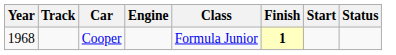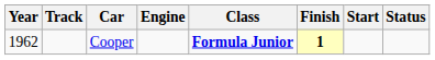 <table class="wikitable" style="text-align:center; font-size:90%">
 <tr>
 <th>Year</th>
 <th>Track</th>
 <th>Car</th>
 <th>Engine</th>
 <th>Class</th>
 <th>Finish</th>
 <th>Start</th>
 <th>Status</th>
 </tr>
 <tr>
-<td>1968</td>
+<td>1962</td>
 <td></td>
 <td><a href='#'>Cooper</a></td>
 <td></td>
-<td><a href='#'>Formula Junior</a></td>
+<td><strong><a href='#'>Formula Junior</a></strong></td>
 <td style="background:#FFFFBF;"><strong>1</strong></td>
 <td></td>
 <td></td>
 </tr>
 </table>
